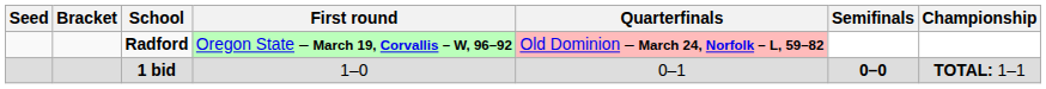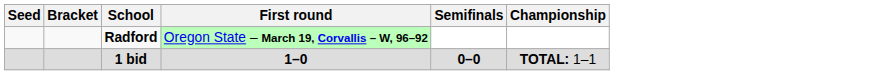 <table class="sortable wikitable" style="white-space:nowrap; font-size:90%;">
 <tr>
 <th>Seed</th>
 <th>Bracket</th>
 <th>School</th>
 <th>First round</th>
-<th>Quarterfinals</th>
 <th>Semifinals</th>
 <th>Championship</th>
 </tr>
 <tr>
 <td></td>
 <td></td>
 <td><strong>Radford</strong></td>
 <td style="background:#bfb;"><a href='#'>Oregon State</a> – <strong><small>March 19, <a href='#'>Corvallis</a> – W, 96–92</small></strong></td>
-<td style="background:#fbb;"><a href='#'>Old Dominion</a> – <strong><small>March 24, <a href='#'>Norfolk</a> – L, 59–82</small></strong></td>
 <td style="background:#fff;"></td>
 <td style="background:#fff;"></td>
 </tr>
 <tr class="sortbottom"  style="text-align:center; background:#ddd;">
 <td></td>
 <td></td>
 <td><strong>1 bid</strong></td>
-<td>1–0 </td>
-<td>0–1 </td>
+<td><strong>1–0 </strong></td>
 <td><strong>0–0 </strong></td>
 <td><strong>TOTAL:</strong> 1–1 </td>
 </tr>
 </table>
